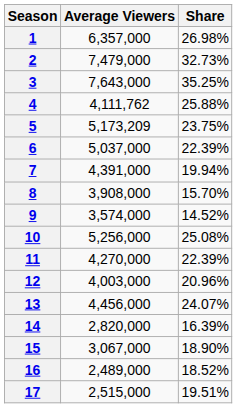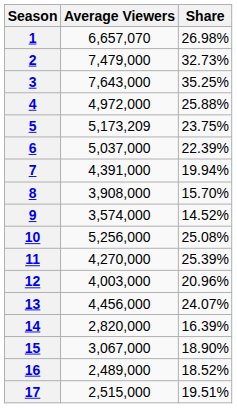 <table class="wikitable" style="font-size:95%; text-align:center">
 <tr>
 <th>Season</th>
 <th>Average Viewers</th>
 <th>Share</th>
 </tr>
 <tr>
 <th><a href='#'>1</a></th>
-<td>6,357,000</td>
+<td>6,657,070</td>
 <td>26.98%</td>
 </tr>
 <tr>
 <th><a href='#'>2</a></th>
 <td>7,479,000</td>
 <td>32.73%</td>
 </tr>
 <tr>
 <th><a href='#'>3</a></th>
 <td>7,643,000</td>
 <td>35.25%</td>
 </tr>
 <tr>
 <th><a href='#'>4</a></th>
-<td>4,111,762</td>
+<td>4,972,000</td>
 <td>25.88%</td>
 </tr>
 <tr>
 <th><a href='#'>5</a></th>
 <td>5,173,209</td>
 <td>23.75%</td>
 </tr>
 <tr>
 <th><a href='#'>6</a></th>
 <td>5,037,000</td>
 <td>22.39%</td>
 </tr>
 <tr>
 <th><a href='#'>7</a></th>
 <td>4,391,000</td>
 <td>19.94%</td>
 </tr>
 <tr>
 <th><a href='#'>8</a></th>
 <td>3,908,000</td>
 <td>15.70%</td>
 </tr>
 <tr>
 <th><a href='#'>9</a></th>
 <td>3,574,000</td>
 <td>14.52%</td>
 </tr>
 <tr>
 <th><a href='#'>10</a></th>
 <td>5,256,000</td>
 <td>25.08%</td>
 </tr>
 <tr>
 <th><a href='#'>11</a></th>
 <td>4,270,000</td>
-<td>22.39%</td>
+<td>25.39%</td>
 </tr>
 <tr>
 <th><a href='#'>12</a></th>
 <td>4,003,000</td>
 <td>20.96%</td>
 </tr>
 <tr>
 <th><a href='#'>13</a></th>
 <td>4,456,000</td>
 <td>24.07%</td>
 </tr>
 <tr>
 <th><a href='#'>14</a></th>
 <td>2,820,000</td>
 <td>16.39%</td>
 </tr>
 <tr>
 <th><a href='#'>15</a></th>
 <td>3,067,000</td>
 <td>18.90%</td>
 </tr>
 <tr>
 <th><a href='#'>16</a></th>
 <td>2,489,000</td>
 <td>18.52%</td>
 </tr>
 <tr>
 <th><a href='#'>17</a></th>
 <td>2,515,000</td>
 <td>19.51%</td>
 </tr>
 </table>
